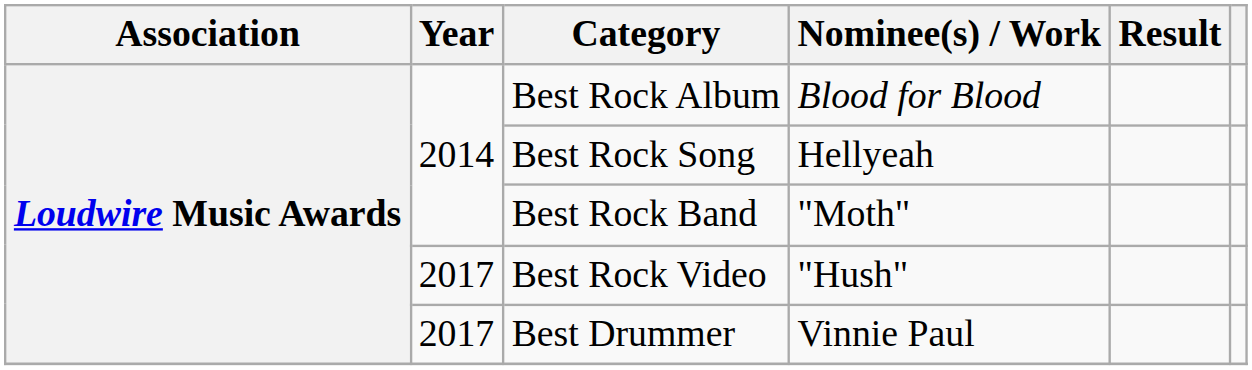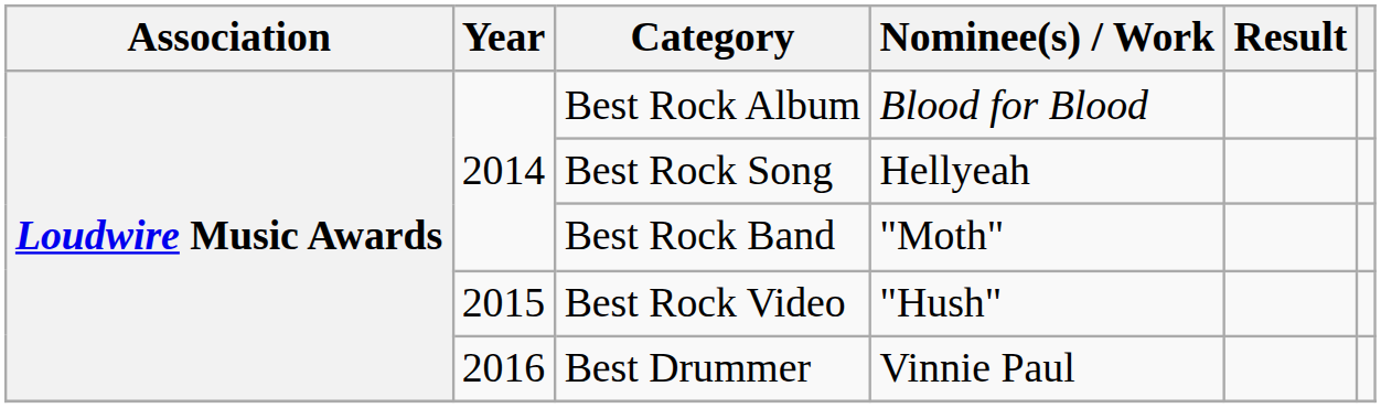 <table class="wikitable sortable plainrowheaders">
 <tr>
 <th scope="col">Association</th>
 <th scope="col">Year</th>
 <th scope="col">Category</th>
 <th scope="col">Nominee(s) / Work</th>
 <th scope="col" class="unsortable">Result</th>
 <th scope="col" class="unsortable"></th>
 </tr>
 <tr>
 <th scope="row" rowspan="5"><em><a href='#'>Loudwire</a></em> Music Awards</th>
 <td rowspan="3">2014</td>
 <td>Best Rock Album</td>
 <td><em>Blood for Blood</em></td>
 <td></td>
 <td style="text-align:center;"></td>
 </tr>
 <tr>
 <td>Best Rock Song</td>
 <td>Hellyeah</td>
 <td></td>
 <td style="text-align:center;"></td>
 </tr>
 <tr>
 <td>Best Rock Band</td>
 <td>"Moth"</td>
 <td></td>
 <td style="text-align:center;"></td>
 </tr>
 <tr>
-<td>2017</td>
+<td>2015</td>
 <td>Best Rock Video</td>
 <td>"Hush"</td>
 <td></td>
 <td style="text-align:center;"></td>
 </tr>
 <tr>
-<td>2017</td>
+<td>2016</td>
 <td>Best Drummer</td>
 <td>Vinnie Paul</td>
 <td></td>
 <td style="text-align:center;"></td>
 </tr>
 <tr>
 </tr>
 </table>
